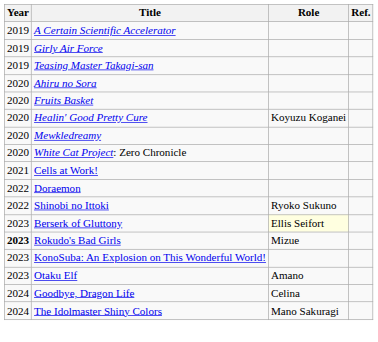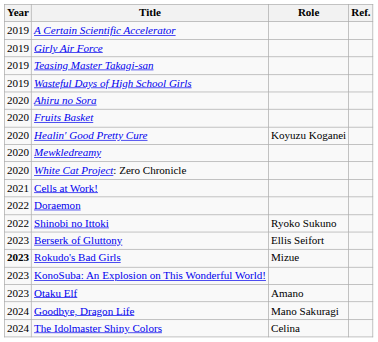 <table class="wikitable sortable plainrowheaders">
 <tr>
 <th scope="col">Year</th>
 <th scope="col">Title</th>
 <th scope="col">Role</th>
 <th scope="col" class="unsortable">Ref.</th>
 </tr>
 <tr>
 <td>2019</td>
 <td><em><a href='#'>A Certain Scientific Accelerator</a></em></td>
 <td></td>
 <td></td>
 </tr>
 <tr>
 <td>2019</td>
 <td><em><a href='#'>Girly Air Force</a></em></td>
 <td></td>
 <td></td>
 </tr>
 <tr>
 <td>2019</td>
 <td><em><a href='#'>Teasing Master Takagi-san</a></em></td>
+<td></td>
+<td></td>
+</tr>
+<tr>
+<td>2019</td>
+<td><em><a href='#'>Wasteful Days of High School Girls</a></em></td>
 <td></td>
 <td></td>
 </tr>
 <tr>
 <td>2020</td>
 <td><em><a href='#'>Ahiru no Sora</a></em></td>
 <td></td>
 <td></td>
 </tr>
 <tr>
 <td>2020</td>
 <td><em><a href='#'>Fruits Basket</a></em></td>
 <td></td>
 <td></td>
 </tr>
 <tr>
 <td>2020</td>
 <td><em><a href='#'>Healin' Good Pretty Cure</a></em></td>
 <td>Koyuzu Koganei</td>
 <td></td>
 </tr>
 <tr>
 <td>2020</td>
 <td><em><a href='#'>Mewkledreamy</a></em></td>
 <td></td>
 <td></td>
 </tr>
 <tr>
 <td>2020</td>
 <td><em><a href='#'>White Cat Project</a></em>: Zero Chronicle<em></td>
 <td></td>
 <td></td>
 </tr>
 <tr>
 <td>2021</td>
 <td></em><a href='#'>Cells at Work!</a><em></td>
 <td></td>
 <td></td>
 </tr>
 <tr>
 <td>2022</td>
 <td></em><a href='#'>Doraemon</a><em></td>
 <td></td>
 <td></td>
 </tr>
 <tr>
 <td>2022</td>
 <td></em><a href='#'>Shinobi no Ittoki</a><em></td>
 <td>Ryoko Sukuno</td>
 <td></td>
 </tr>
 <tr>
 <td>2023</td>
 <td></em><a href='#'>Berserk of Gluttony</a><em></td>
-<td style="background: lightyellow;">Ellis Seifort</td>
+<td>Ellis Seifort</td>
 <td></td>
 </tr>
 <tr>
 <td><strong>2023</strong></td>
 <td></em><a href='#'>Rokudo's Bad Girls</a><em></td>
 <td>Mizue</td>
 <td></td>
 </tr>
 <tr>
 <td>2023</td>
 <td></em><a href='#'>KonoSuba: An Explosion on This Wonderful World!</a><em></td>
 <td></td>
 <td></td>
 </tr>
 <tr>
 <td>2023</td>
 <td></em><a href='#'>Otaku Elf</a><em></td>
 <td>Amano</td>
 <td></td>
 </tr>
 <tr>
 <td>2024</td>
 <td></em><a href='#'>Goodbye, Dragon Life</a><em></td>
-<td>Celina</td>
+<td>Mano Sakuragi</td>
 <td></td>
 </tr>
 <tr>
 <td>2024</td>
 <td></em><a href='#'>The Idolmaster Shiny Colors</a><em></td>
-<td>Mano Sakuragi</td>
+<td>Celina</td>
 <td></td>
 </tr>
 </table>
